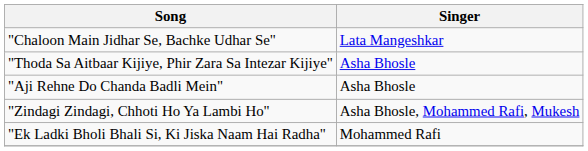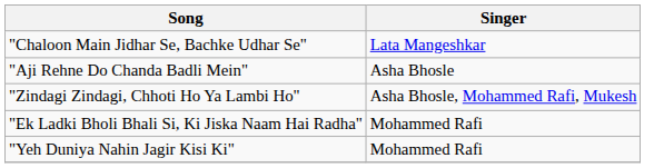 <table class="wikitable">
 <tr>
 <th>Song</th>
 <th>Singer</th>
 </tr>
 <tr>
 <td>"Chaloon Main Jidhar Se, Bachke Udhar Se"</td>
 <td><a href='#'>Lata Mangeshkar</a></td>
-</tr>
-<tr>
-<td>"Thoda Sa Aitbaar Kijiye, Phir Zara Sa Intezar Kijiye"</td>
-<td><a href='#'>Asha Bhosle</a></td>
 </tr>
 <tr>
 <td>"Aji Rehne Do Chanda Badli Mein"</td>
 <td>Asha Bhosle</td>
 </tr>
 <tr>
 <td>"Zindagi Zindagi, Chhoti Ho Ya Lambi Ho"</td>
 <td>Asha Bhosle, <a href='#'>Mohammed Rafi</a>, <a href='#'>Mukesh</a></td>
 </tr>
 <tr>
 <td>"Ek Ladki Bholi Bhali Si, Ki Jiska Naam Hai Radha"</td>
 <td>Mohammed Rafi</td>
 </tr>
 <tr>
+<td>"Yeh Duniya Nahin Jagir Kisi Ki"</td>
+<td>Mohammed Rafi</td>
+</tr>
+<tr>
 </tr>
 </table>
